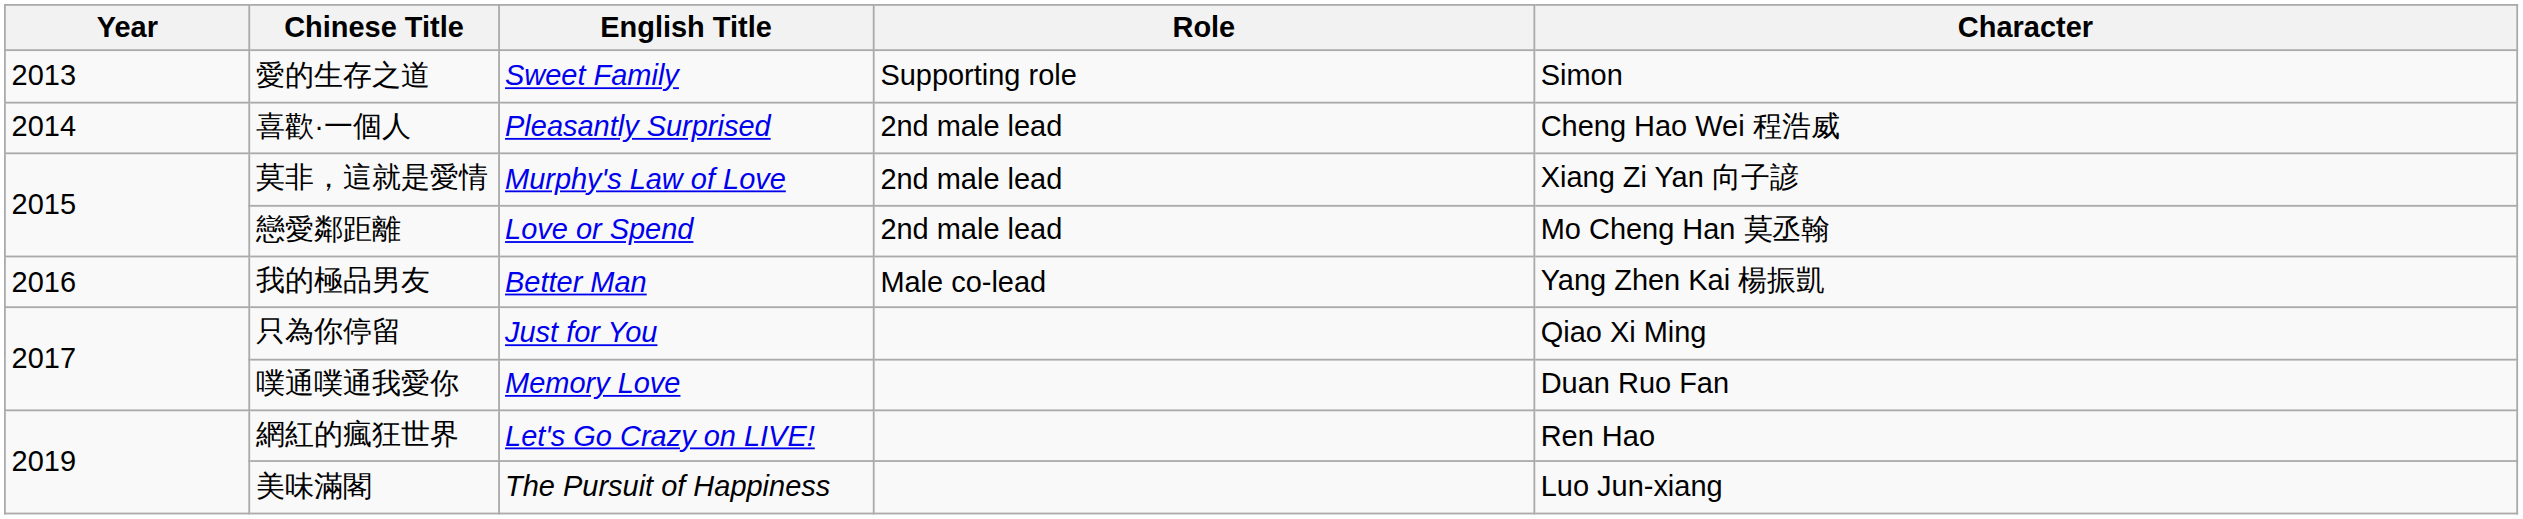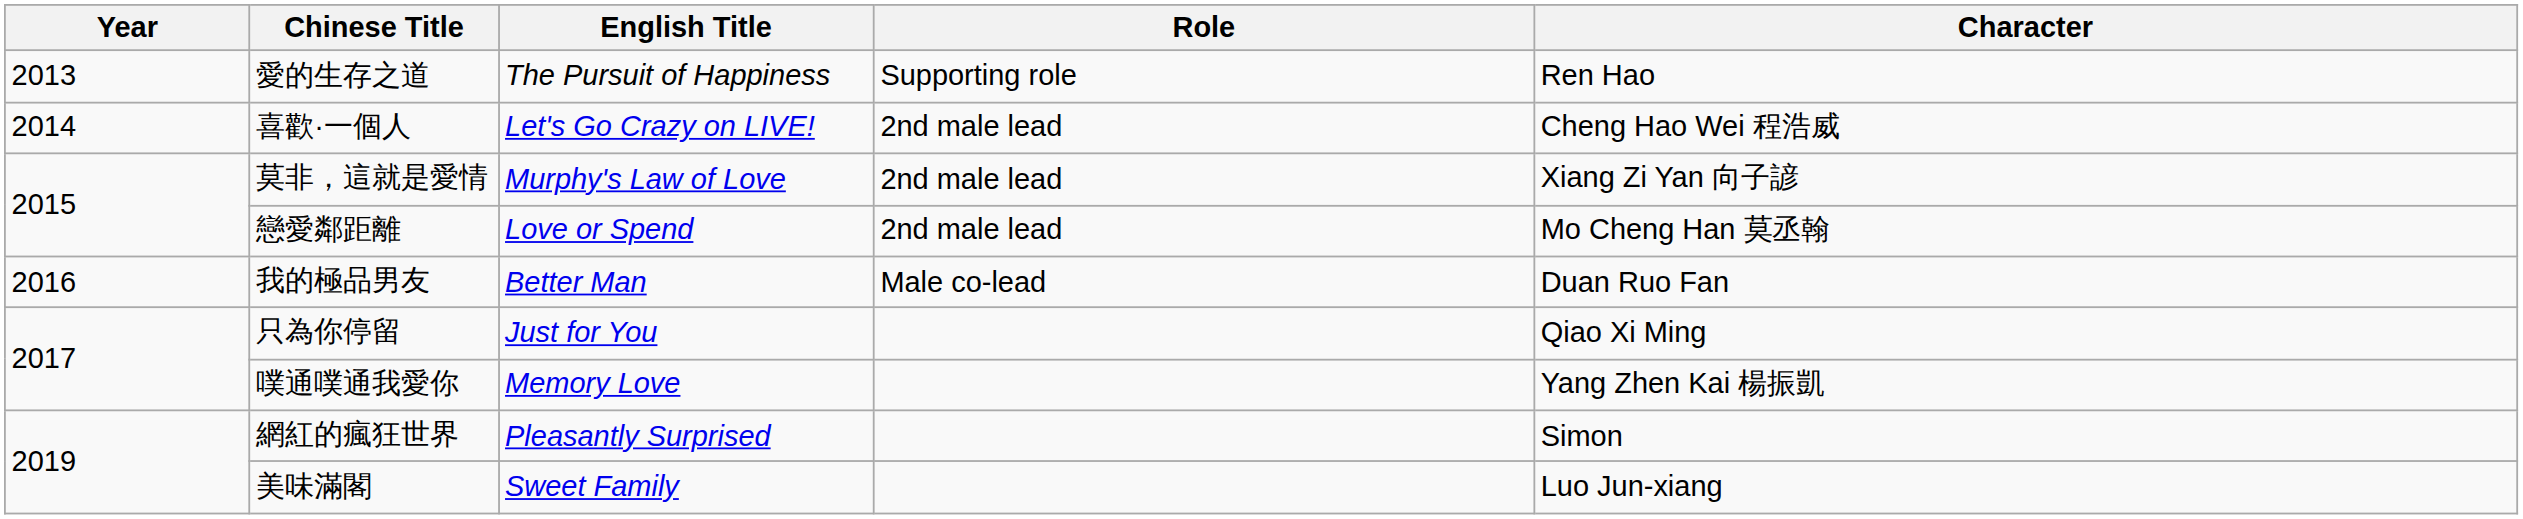 <table class="wikitable" width=70%>
 <tr>
 <th>Year</th>
 <th width="130px">Chinese Title</th>
 <th width="200px">English Title</th>
 <th>Role</th>
 <th>Character</th>
 </tr>
 <tr>
 <td>2013</td>
 <td>愛的生存之道</td>
-<td><em><a href='#'>Sweet Family</a></em></td>
+<td><em>The Pursuit of Happiness</em></td>
 <td>Supporting role</td>
-<td>Simon</td>
+<td>Ren Hao</td>
 </tr>
 <tr>
 <td>2014</td>
 <td>喜歡·一個人</td>
-<td><em><a href='#'>Pleasantly Surprised</a></em></td>
+<td><em><a href='#'>Let's Go Crazy on LIVE!</a></em></td>
 <td>2nd male lead</td>
 <td>Cheng Hao Wei 程浩威</td>
 </tr>
 <tr>
 <td rowspan=2>2015</td>
 <td>莫非，這就是愛情</td>
 <td><em><a href='#'>Murphy's Law of Love</a></em></td>
 <td>2nd male lead</td>
 <td>Xiang Zi Yan 向子諺</td>
 </tr>
 <tr>
 <td>戀愛鄰距離</td>
 <td><em><a href='#'>Love or Spend</a></em></td>
 <td>2nd male lead</td>
 <td>Mo Cheng Han 莫丞翰</td>
 </tr>
 <tr>
 <td>2016</td>
 <td>我的極品男友</td>
 <td><em><a href='#'>Better Man</a></em></td>
 <td>Male co-lead</td>
-<td>Yang Zhen Kai 楊振凱</td>
+<td>Duan Ruo Fan</td>
 </tr>
 <tr>
 <td rowspan=2>2017</td>
 <td>只為你停留</td>
 <td><em><a href='#'>Just for You</a></em></td>
 <td></td>
 <td>Qiao Xi Ming</td>
 </tr>
 <tr>
 <td>噗通噗通我愛你</td>
 <td><em><a href='#'>Memory Love</a></em></td>
 <td></td>
-<td>Duan Ruo Fan</td>
+<td>Yang Zhen Kai 楊振凱</td>
 </tr>
 <tr>
 <td rowspan=2>2019</td>
 <td>網紅的瘋狂世界</td>
-<td><em><a href='#'>Let's Go Crazy on LIVE!</a></em></td>
+<td><em><a href='#'>Pleasantly Surprised</a></em></td>
 <td></td>
-<td>Ren Hao</td>
+<td>Simon</td>
 </tr>
 <tr>
 <td>美味滿閣</td>
-<td><em>The Pursuit of Happiness</em></td>
+<td><em><a href='#'>Sweet Family</a></em></td>
 <td></td>
 <td>Luo Jun-xiang</td>
 </tr>
 </table>
